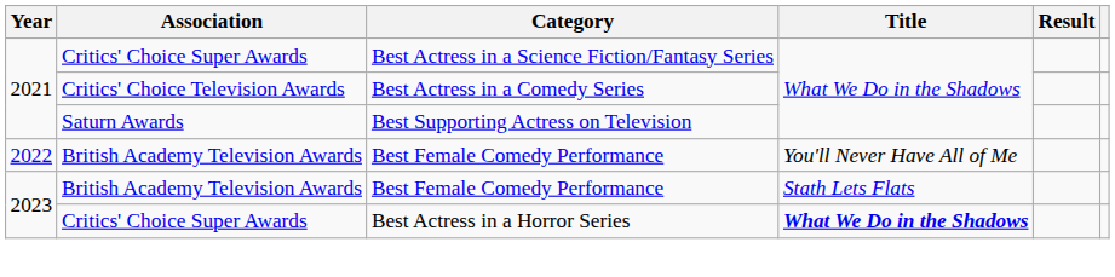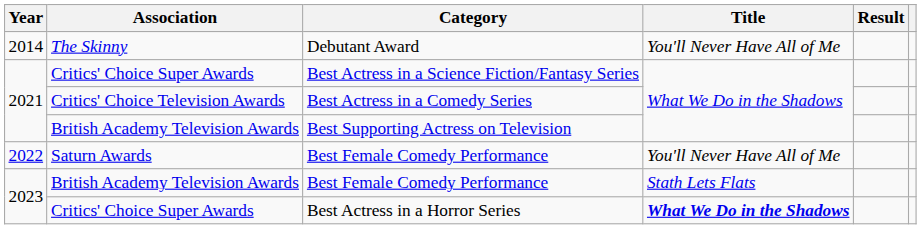 <table class="wikitable">
 <tr>
 <th>Year</th>
 <th>Association</th>
 <th>Category</th>
 <th>Title</th>
 <th>Result</th>
 <th scope="col" class="unsortable"></th>
+</tr>
+<tr>
+<td>2014</td>
+<td><em><a href='#'>The Skinny</a></em></td>
+<td>Debutant Award</td>
+<td><em>You'll Never Have All of Me</em></td>
+<td></td>
+<td style="text-align: center;"></td>
 </tr>
 <tr>
 <td rowspan="3">2021</td>
 <td><a href='#'>Critics' Choice Super Awards</a></td>
 <td><a href='#'>Best Actress in a Science Fiction/Fantasy Series</a></td>
 <td rowspan="3"><em><a href='#'>What We Do in the Shadows</a></em></td>
 <td></td>
 <td style="text-align:center;"></td>
 </tr>
 <tr>
 <td><a href='#'>Critics' Choice Television Awards</a></td>
 <td><a href='#'>Best Actress in a Comedy Series</a></td>
 <td></td>
 <td style="text-align:center;"></td>
 </tr>
 <tr>
-<td><a href='#'>Saturn Awards</a></td>
+<td><a href='#'>British Academy Television Awards</a></td>
 <td><a href='#'>Best Supporting Actress on Television</a></td>
 <td></td>
 <td style="text-align:center;"></td>
 </tr>
 <tr>
 <td><a href='#'>2022</a></td>
-<td><a href='#'>British Academy Television Awards</a></td>
+<td><a href='#'>Saturn Awards</a></td>
 <td><a href='#'>Best Female Comedy Performance</a></td>
 <td><em>You'll Never Have All of Me</em></td>
 <td></td>
 <td style="text-align: center;"></td>
 </tr>
 <tr>
 <td rowspan=2>2023</td>
 <td><a href='#'>British Academy Television Awards</a></td>
 <td><a href='#'>Best Female Comedy Performance</a></td>
 <td><em><a href='#'>Stath Lets Flats</a></em></td>
 <td></td>
 <td style="text-align:center;"></td>
 </tr>
 <tr>
 <td><a href='#'>Critics' Choice Super Awards</a></td>
 <td>Best Actress in a Horror Series</td>
 <td><strong><em><a href='#'>What We Do in the Shadows</a></em></strong></td>
 <td></td>
 <td style="text-align:center;"></td>
 </tr>
 </table>
